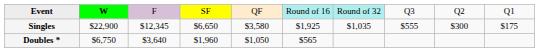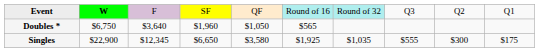 <table class=wikitable style=font-size:90%;text-align:center>
 <tr>
 <td style="width:130px; background:#ededed;"><strong>Event</strong></td>
 <td style="width:80px; background:lime;"><strong>W</strong></td>
 <td style="width:85px; background:thistle;">F</td>
 <td style="width:85px; background:#ff0;">SF</td>
 <td style="width:85px; background:#ffebcd;">QF</td>
 <td style="width:85px; background:#afeeee;">Round of 16</td>
 <td style="width:85px; background:#afeeee;">Round of 32</td>
 <td width=85>Q3</td>
 <td width=85>Q2</td>
 <td width=85>Q1</td>
 </tr>
 <tr>
+<td style="background:#f5f5f5;"><strong>Doubles *</strong></td>
+<td>$6,750</td>
+<td>$3,640</td>
+<td>$1,960</td>
+<td>$1,050</td>
+<td>$565</td>
+<td></td>
+<td></td>
+<td></td>
+<td></td>
+</tr>
+<tr>
 <td style="background:#f5f5f5;"><strong>Singles</strong></td>
 <td>$22,900</td>
 <td>$12,345</td>
 <td>$6,650</td>
 <td>$3,580</td>
 <td>$1,925</td>
 <td>$1,035</td>
 <td>$555</td>
 <td>$300</td>
 <td>$175</td>
 </tr>
-<tr>
-<td style="background:#f5f5f5;"><strong>Doubles *</strong></td>
-<td>$6,750</td>
-<td>$3,640</td>
-<td>$1,960</td>
-<td>$1,050</td>
-<td>$565</td>
-<td></td>
-<td></td>
-<td></td>
-<td></td>
-</tr>
 </table>
